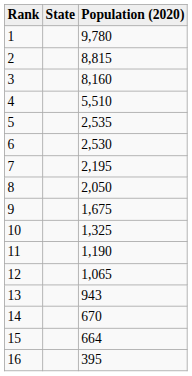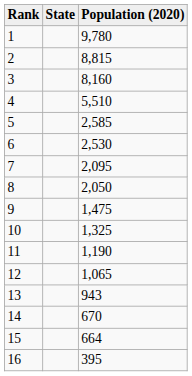 <table class="wikitable">
 <tr>
 <th style="background:#efefef;">Rank</th>
 <th style="background:#efefef;">State</th>
 <th style="background:#efefef;">Population (2020)</th>
 </tr>
 <tr>
 <td>1</td>
 <td></td>
 <td>9,780</td>
 </tr>
 <tr>
 <td>2</td>
 <td></td>
 <td>8,815</td>
 </tr>
 <tr>
 <td>3</td>
 <td></td>
 <td>8,160</td>
 </tr>
 <tr>
 <td>4</td>
 <td></td>
 <td>5,510</td>
 </tr>
 <tr>
 <td>5</td>
 <td></td>
-<td>2,535</td>
+<td>2,585</td>
 </tr>
 <tr>
 <td>6</td>
 <td></td>
 <td>2,530</td>
 </tr>
 <tr>
 <td>7</td>
 <td></td>
-<td>2,195</td>
+<td>2,095</td>
 </tr>
 <tr>
 <td>8</td>
 <td></td>
 <td>2,050</td>
 </tr>
 <tr>
 <td>9</td>
 <td></td>
-<td>1,675</td>
+<td>1,475</td>
 </tr>
 <tr>
 <td>10</td>
 <td></td>
 <td>1,325</td>
 </tr>
 <tr>
 <td>11</td>
 <td></td>
 <td>1,190</td>
 </tr>
 <tr>
 <td>12</td>
 <td></td>
 <td>1,065</td>
 </tr>
 <tr>
 <td>13</td>
 <td></td>
 <td>943</td>
 </tr>
 <tr>
 <td>14</td>
 <td></td>
 <td>670</td>
 </tr>
 <tr>
 <td>15</td>
 <td></td>
 <td>664</td>
 </tr>
 <tr>
 <td>16</td>
 <td></td>
 <td>395</td>
 </tr>
 </table>
